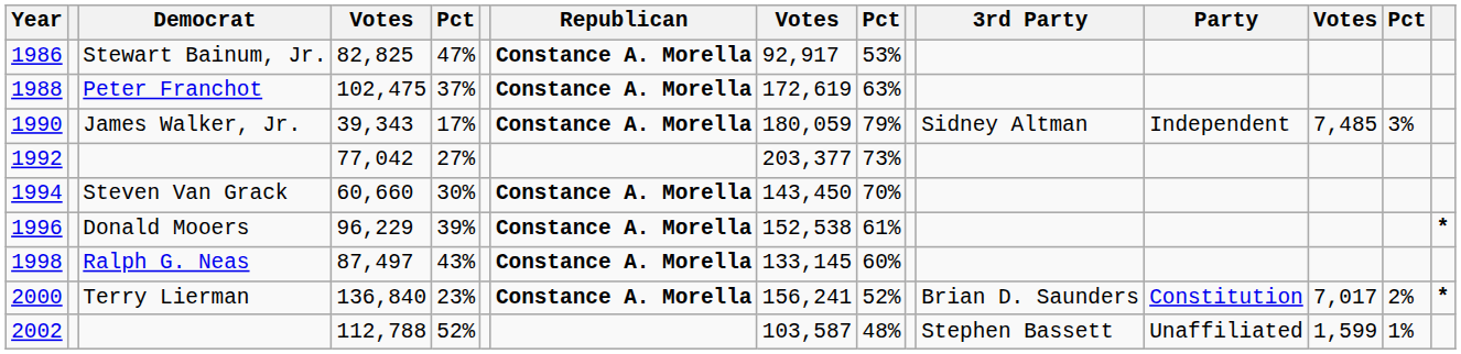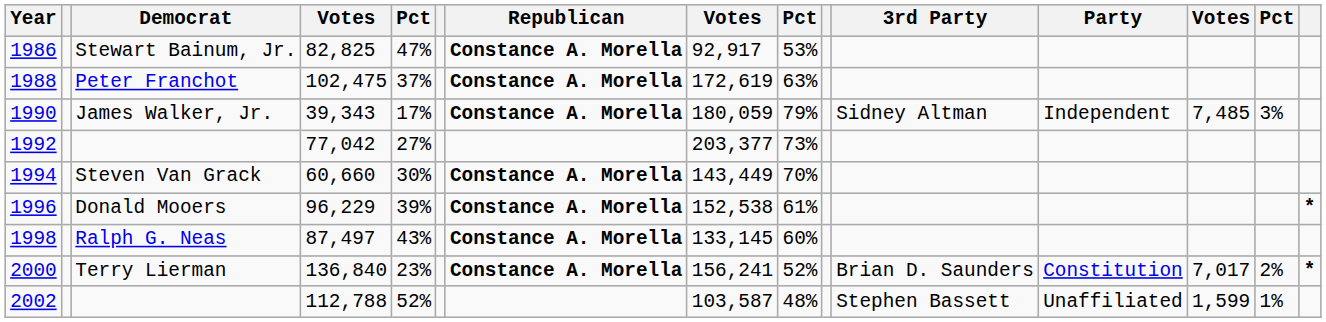 <table class="wikitable" style="margin:0.5em ; font-size:95%">
 <tr>
 <th>Year</th>
 <th></th>
 <th>Democrat</th>
 <th>Votes</th>
 <th>Pct</th>
 <th></th>
 <th>Republican</th>
 <th>Votes</th>
 <th>Pct</th>
 <th></th>
 <th>3rd Party</th>
 <th>Party</th>
 <th>Votes</th>
 <th>Pct</th>
 <th></th>
 </tr>
 <tr>
 <td><a href='#'>1986</a></td>
 <td></td>
 <td>Stewart Bainum, Jr.</td>
 <td>82,825</td>
 <td>47%</td>
 <td></td>
 <td><strong>Constance A. Morella</strong></td>
 <td>92,917</td>
 <td>53%</td>
 <td></td>
 <td></td>
 <td></td>
 <td></td>
 <td></td>
 <td></td>
 </tr>
 <tr>
 <td><a href='#'>1988</a></td>
 <td></td>
 <td><a href='#'>Peter Franchot</a></td>
 <td>102,475</td>
 <td>37%</td>
 <td></td>
 <td><strong>Constance A. Morella</strong></td>
 <td>172,619</td>
 <td>63%</td>
 <td></td>
 <td></td>
 <td></td>
 <td></td>
 <td></td>
 <td></td>
 </tr>
 <tr>
 <td><a href='#'>1990</a></td>
 <td></td>
 <td>James Walker, Jr.</td>
 <td>39,343</td>
 <td>17%</td>
 <td></td>
 <td><strong>Constance A. Morella</strong></td>
 <td>180,059</td>
 <td>79%</td>
 <td></td>
 <td>Sidney Altman</td>
 <td>Independent</td>
 <td>7,485</td>
 <td>3%</td>
 <td></td>
 </tr>
 <tr>
 <td><a href='#'>1992</a></td>
 <td></td>
 <td></td>
 <td>77,042</td>
 <td>27%</td>
 <td></td>
 <td></td>
 <td>203,377</td>
 <td>73%</td>
 <td></td>
 <td></td>
 <td></td>
 <td></td>
 <td></td>
 <td></td>
 </tr>
 <tr>
 <td><a href='#'>1994</a></td>
 <td></td>
 <td>Steven Van Grack</td>
 <td>60,660</td>
 <td>30%</td>
 <td></td>
 <td><strong>Constance A. Morella</strong></td>
-<td>143,450</td>
+<td>143,449</td>
 <td>70%</td>
 <td></td>
 <td></td>
 <td></td>
 <td></td>
 <td></td>
 <td></td>
 </tr>
 <tr>
 <td><a href='#'>1996</a></td>
 <td></td>
 <td>Donald Mooers</td>
 <td>96,229</td>
 <td>39%</td>
 <td></td>
 <td><strong>Constance A. Morella</strong></td>
 <td>152,538</td>
 <td>61%</td>
 <td></td>
 <td></td>
 <td></td>
 <td></td>
 <td></td>
 <td><strong>*</strong></td>
 </tr>
 <tr>
 <td><a href='#'>1998</a></td>
 <td></td>
 <td><a href='#'>Ralph G. Neas</a></td>
 <td>87,497</td>
 <td>43%</td>
 <td></td>
 <td><strong>Constance A. Morella</strong></td>
 <td>133,145</td>
 <td>60%</td>
 <td></td>
 <td></td>
 <td></td>
 <td></td>
 <td></td>
 <td></td>
 </tr>
 <tr>
 <td><a href='#'>2000</a></td>
 <td></td>
 <td>Terry Lierman</td>
 <td>136,840</td>
 <td>23%</td>
 <td></td>
 <td><strong>Constance A. Morella</strong></td>
 <td>156,241</td>
 <td>52%</td>
 <td></td>
 <td>Brian D. Saunders</td>
 <td><a href='#'>Constitution</a></td>
 <td>7,017</td>
 <td>2%</td>
 <td><strong>*</strong></td>
 </tr>
 <tr>
 <td><a href='#'>2002</a></td>
 <td></td>
 <td></td>
 <td>112,788</td>
 <td>52%</td>
 <td></td>
 <td></td>
 <td>103,587</td>
 <td>48%</td>
 <td></td>
 <td>Stephen Bassett</td>
 <td>Unaffiliated</td>
 <td>1,599</td>
 <td>1%</td>
 <td></td>
 </tr>
 </table>
